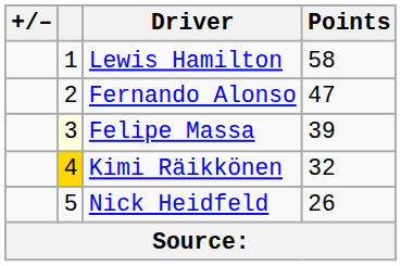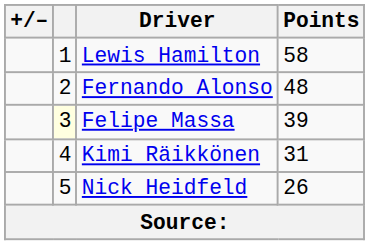 <table class="wikitable" style="font-size: 85%;">
 <tr>
 <th>+/–</th>
 <th></th>
 <th>Driver</th>
 <th>Points</th>
 </tr>
 <tr>
 <td></td>
 <td align="center">1</td>
 <td> <a href='#'>Lewis Hamilton</a></td>
 <td>58</td>
 </tr>
 <tr>
 <td></td>
 <td align="center">2</td>
 <td> <a href='#'>Fernando Alonso</a></td>
-<td>47</td>
+<td>48</td>
 </tr>
 <tr>
 <td></td>
 <td align="center" style="background: lightyellow;">3</td>
 <td> <a href='#'>Felipe Massa</a></td>
 <td>39</td>
 </tr>
 <tr>
 <td></td>
-<td align="center" style="background: gold;">4</td>
+<td align="center">4</td>
 <td> <a href='#'>Kimi Räikkönen</a></td>
-<td>32</td>
+<td>31</td>
 </tr>
 <tr>
 <td></td>
 <td align="center">5</td>
 <td> <a href='#'>Nick Heidfeld</a></td>
 <td>26</td>
 </tr>
 <tr>
 <th colspan=4>Source:</th>
 </tr>
 </table>
